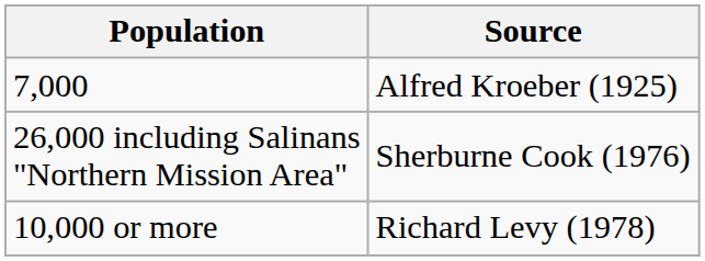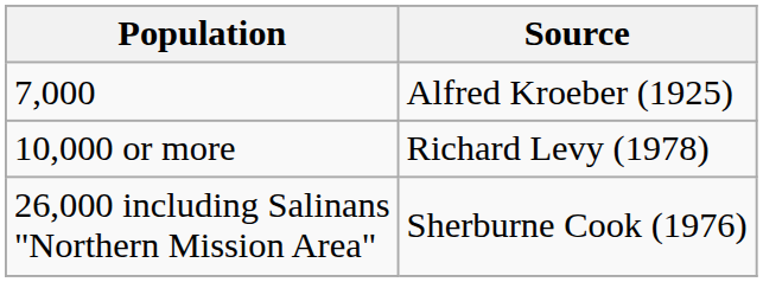 <table class="wikitable floatright">
 <tr>
 <th>Population</th>
 <th>Source</th>
 </tr>
 <tr>
 <td>7,000</td>
 <td>Alfred Kroeber (1925)</td>
 </tr>
 <tr>
+<td>10,000 or more</td>
+<td>Richard Levy (1978)</td>
+</tr>
+<tr>
 <td>26,000 including Salinans<br>"Northern Mission Area"</td>
 <td>Sherburne Cook (1976)</td>
 </tr>
-<tr>
-<td>10,000 or more</td>
-<td>Richard Levy (1978)</td>
-</tr>
 </table>
